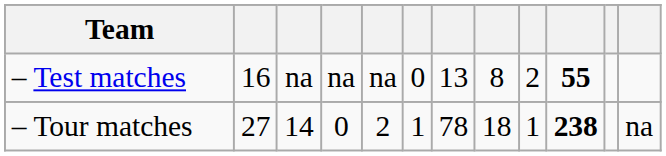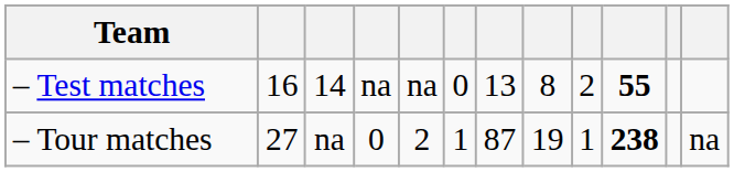 <table class="wikitable unsortable" style="text-align:center; font-size:95%">
 <tr>
 <th style="width:35%;">Team</th>
 <th></th>
 <th></th>
 <th></th>
 <th></th>
 <th></th>
 <th></th>
 <th></th>
 <th></th>
 <th></th>
 <th></th>
 <th></th>
 </tr>
 <tr>
 <td align="left"> – <a href='#'>Test matches</a></td>
 <td>16</td>
-<td>na</td>
+<td>14</td>
 <td>na</td>
 <td>na</td>
 <td>0</td>
 <td>13</td>
 <td>8</td>
 <td>2</td>
 <td><strong>55</strong></td>
 <td></td>
 <td></td>
 </tr>
 <tr>
 <td align="left"> – Tour matches</td>
 <td>27</td>
-<td>14</td>
+<td>na</td>
 <td>0</td>
 <td>2</td>
 <td>1</td>
-<td>78</td>
-<td>18</td>
+<td>87</td>
+<td>19</td>
 <td>1</td>
 <td><strong>238</strong></td>
 <td></td>
 <td>na</td>
 </tr>
 </table>
